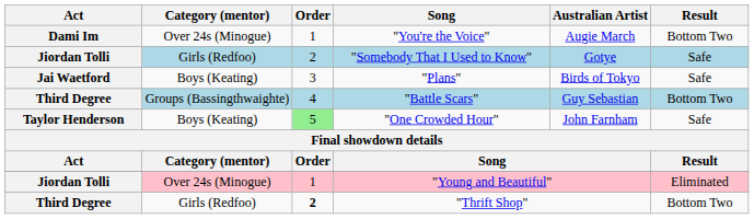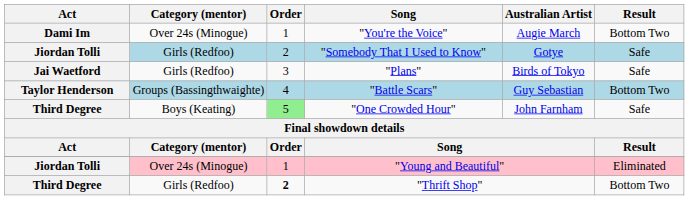 <table class="wikitable plainrowheaders" style="text-align:center;">
 <tr>
 <th scope="col" style="width:10em;">Act</th>
 <th scope="col">Category (mentor)</th>
 <th scope="col">Order</th>
 <th scope="col" style="width:16em;">Song</th>
 <th scope="col">Australian Artist</th>
 <th scope="col" style="width:7em;">Result</th>
 </tr>
 <tr>
 <th scope="row">Dami Im</th>
 <td>Over 24s (Minogue)</td>
 <td>1</td>
 <td>"<a href='#'>You're the Voice</a>"</td>
 <td><a href='#'>Augie March</a></td>
 <td>Bottom Two</td>
 </tr>
 <tr style="background:lightblue;">
 <th scope="row">Jiordan Tolli</th>
 <td>Girls (Redfoo)</td>
 <td>2</td>
 <td>"<a href='#'>Somebody That I Used to Know</a>"</td>
 <td><a href='#'>Gotye</a></td>
 <td>Safe</td>
 </tr>
 <tr>
 <th scope="row">Jai Waetford</th>
-<td>Boys (Keating)</td>
+<td>Girls (Redfoo)</td>
 <td>3</td>
 <td>"<a href='#'>Plans</a>"</td>
 <td><a href='#'>Birds of Tokyo</a></td>
 <td>Safe</td>
 </tr>
 <tr style="background:lightblue;">
-<th scope="row">Third Degree</th>
+<th scope="row">Taylor Henderson</th>
 <td>Groups (Bassingthwaighte)</td>
 <td>4</td>
 <td>"<a href='#'>Battle Scars</a>"</td>
 <td><a href='#'>Guy Sebastian</a></td>
 <td>Bottom Two</td>
 </tr>
 <tr>
-<th scope="row">Taylor Henderson</th>
+<th scope="row">Third Degree</th>
 <td>Boys (Keating)</td>
 <td style="background: lightgreen;">5</td>
 <td>"<a href='#'>One Crowded Hour</a>"</td>
 <td><a href='#'>John Farnham</a></td>
 <td>Safe</td>
 </tr>
 <tr>
 <th colspan="6">Final showdown details</th>
 </tr>
 <tr>
 <th scope="col" style="width:10em;">Act</th>
 <th scope="col">Category (mentor)</th>
 <th scope="col">Order</th>
 <th colspan="2">Song</th>
 <th scope="col" style="width:6em;">Result</th>
 </tr>
 <tr Jiordan Tolli>
 </tr>
 <tr style="background:pink;">
 <th scope="row">Jiordan Tolli</th>
 <td>Over 24s (Minogue)</td>
 <td>1</td>
 <td colspan="2">"<a href='#'>Young and Beautiful</a>"</td>
 <td>Eliminated</td>
 </tr>
 <tr>
 <th scope="row">Third Degree</th>
 <td>Girls (Redfoo)</td>
 <td><strong>2</strong></td>
 <td colspan="2">"<a href='#'>Thrift Shop</a>"</td>
 <td>Bottom Two</td>
 </tr>
 </table>
